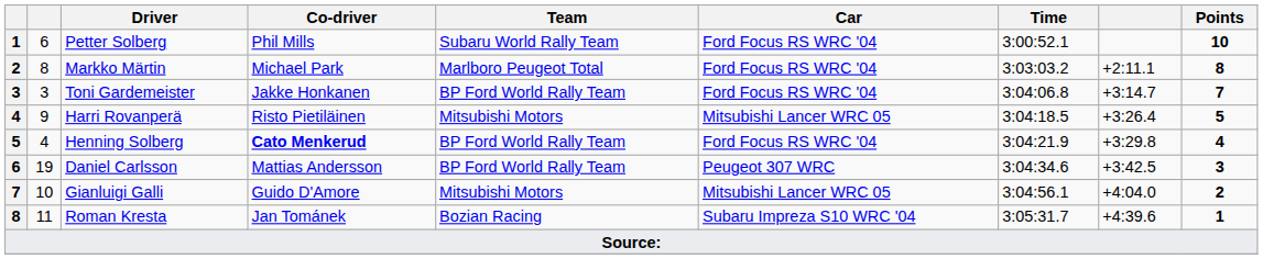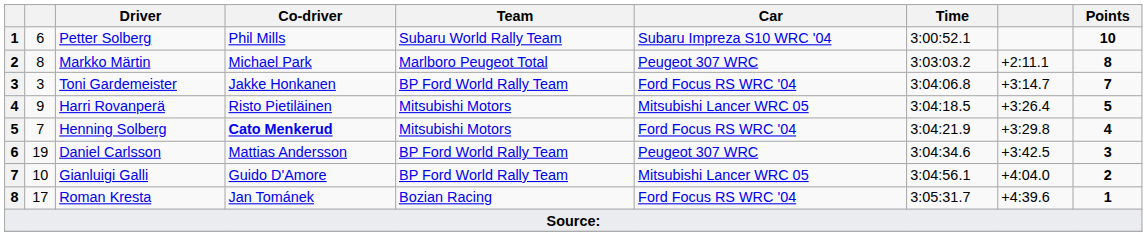 <table class="wikitable" width=85% style="font-size: 85%;">
 <tr>
 <th></th>
 <th></th>
 <th>Driver</th>
 <th>Co-driver</th>
 <th>Team</th>
 <th>Car</th>
 <th>Time</th>
 <th></th>
 <th>Points</th>
 </tr>
 <tr>
 <th>1</th>
 <td align="center">6</td>
 <td> <a href='#'>Petter Solberg</a></td>
 <td> <a href='#'>Phil Mills</a></td>
 <td> <a href='#'>Subaru World Rally Team</a></td>
-<td><a href='#'>Ford Focus RS WRC '04</a></td>
+<td><a href='#'>Subaru Impreza S10 WRC '04</a></td>
 <td>3:00:52.1</td>
 <td></td>
 <td align="center"><strong>10</strong></td>
 </tr>
 <tr>
 <th>2</th>
 <td align="center">8</td>
 <td> <a href='#'>Markko Märtin</a></td>
 <td> <a href='#'>Michael Park</a></td>
 <td> <a href='#'>Marlboro Peugeot Total</a></td>
-<td><a href='#'>Ford Focus RS WRC '04</a></td>
+<td><a href='#'>Peugeot 307 WRC</a></td>
 <td>3:03:03.2</td>
 <td>+2:11.1</td>
 <td align="center"><strong>8</strong></td>
 </tr>
 <tr>
 <th>3</th>
 <td align="center">3</td>
 <td> <a href='#'>Toni Gardemeister</a></td>
 <td> <a href='#'>Jakke Honkanen</a></td>
 <td> <a href='#'>BP Ford World Rally Team</a></td>
 <td><a href='#'>Ford Focus RS WRC '04</a></td>
 <td>3:04:06.8</td>
 <td>+3:14.7</td>
 <td align="center"><strong>7</strong></td>
 </tr>
 <tr>
 <th>4</th>
 <td align="center">9</td>
 <td> <a href='#'>Harri Rovanperä</a></td>
 <td> <a href='#'>Risto Pietiläinen</a></td>
 <td> <a href='#'>Mitsubishi Motors</a></td>
 <td><a href='#'>Mitsubishi Lancer WRC 05</a></td>
 <td>3:04:18.5</td>
 <td>+3:26.4</td>
 <td align="center"><strong>5</strong></td>
 </tr>
 <tr>
 <th>5</th>
-<td align="center">4</td>
+<td align="center">7</td>
 <td> <a href='#'>Henning Solberg</a></td>
 <td><strong> <a href='#'>Cato Menkerud</a></strong></td>
-<td> <a href='#'>BP Ford World Rally Team</a></td>
+<td> <a href='#'>Mitsubishi Motors</a></td>
 <td><a href='#'>Ford Focus RS WRC '04</a></td>
 <td>3:04:21.9</td>
 <td>+3:29.8</td>
 <td align="center"><strong>4</strong></td>
 </tr>
 <tr>
 <th>6</th>
 <td align="center">19</td>
 <td> <a href='#'>Daniel Carlsson</a></td>
 <td> <a href='#'>Mattias Andersson</a></td>
 <td> <a href='#'>BP Ford World Rally Team</a></td>
 <td><a href='#'>Peugeot 307 WRC</a></td>
 <td>3:04:34.6</td>
 <td>+3:42.5</td>
 <td align="center"><strong>3</strong></td>
 </tr>
 <tr>
 <th>7</th>
 <td align="center">10</td>
 <td> <a href='#'>Gianluigi Galli</a></td>
 <td> <a href='#'>Guido D'Amore</a></td>
-<td> <a href='#'>Mitsubishi Motors</a></td>
+<td> <a href='#'>BP Ford World Rally Team</a></td>
 <td><a href='#'>Mitsubishi Lancer WRC 05</a></td>
 <td>3:04:56.1</td>
 <td>+4:04.0</td>
 <td align="center"><strong>2</strong></td>
 </tr>
 <tr>
 <th>8</th>
-<td align="center">11</td>
+<td align="center">17</td>
 <td> <a href='#'>Roman Kresta</a></td>
 <td> <a href='#'>Jan Tománek</a></td>
 <td> <a href='#'>Bozian Racing</a></td>
-<td><a href='#'>Subaru Impreza S10 WRC '04</a></td>
+<td><a href='#'>Ford Focus RS WRC '04</a></td>
 <td>3:05:31.7</td>
 <td>+4:39.6</td>
 <td align="center"><strong>1</strong></td>
 </tr>
 <tr>
 <td style="background-color:#EAECF0; text-align:center" colspan="9"><strong>Source:</strong></td>
 </tr>
 <tr>
 </tr>
 </table>
